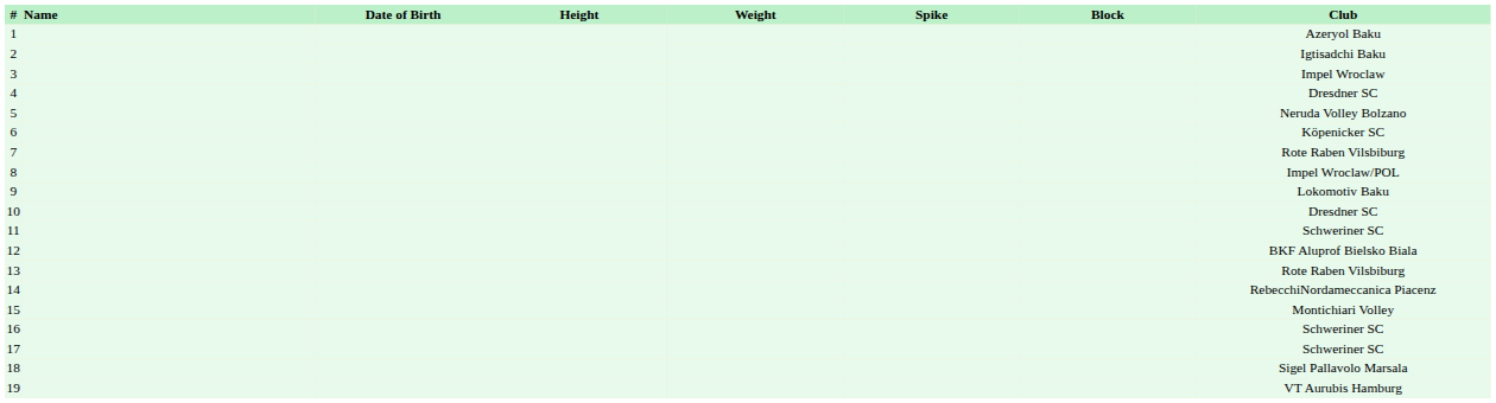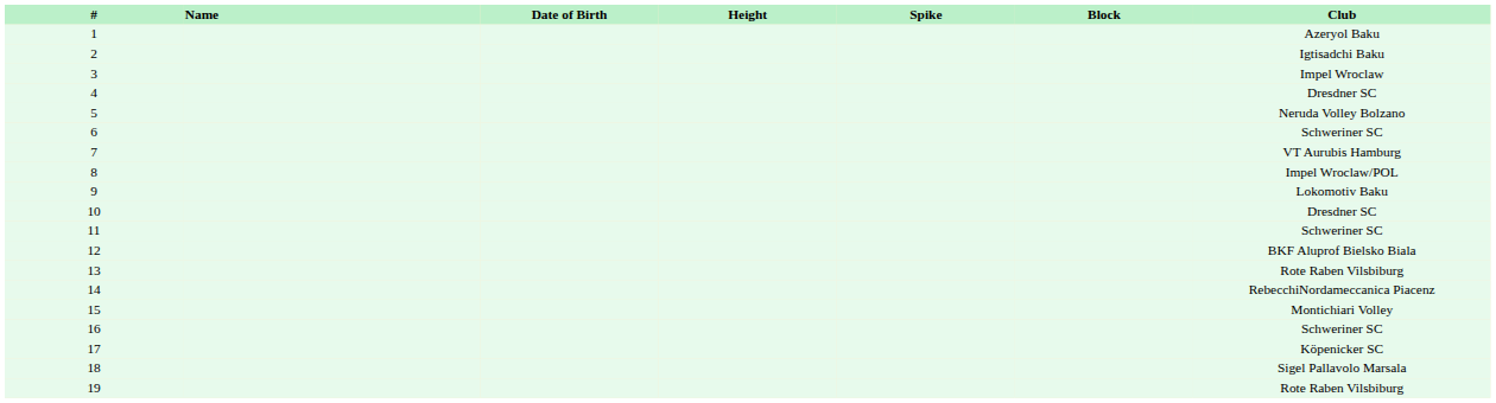 <table border=0 cellpadding=2 cellspacing=0  |- bgcolor=#FFECCE style="text-align:center; font-size:90%; width:100%">
 <tr bgcolor=#BBF0C9>
 <th>#</th>
 <th align=left width=20%>Name</th>
 <th width=12%>Date of Birth</th>
 <th width=12%>Height</th>
-<th width=12%>Weight</th>
 <th width=12%>Spike</th>
 <th width=12%>Block</th>
 <th width=20%>Club</th>
 </tr>
 <tr bgcolor=#E7FAEC>
 <td>1</td>
 <td align=left></td>
 <td align=right></td>
-<td></td>
 <td></td>
 <td></td>
 <td></td>
 <td>Azeryol Baku</td>
 </tr>
 <tr bgcolor=#E7FAEC>
 <td>2</td>
 <td align=left></td>
 <td align=right></td>
 <td></td>
 <td></td>
 <td></td>
-<td></td>
 <td>Igtisadchi Baku</td>
 </tr>
 <tr bgcolor=#E7FAEC>
 <td>3</td>
 <td align=left></td>
 <td align=right></td>
-<td></td>
 <td></td>
 <td></td>
 <td></td>
 <td>Impel Wroclaw</td>
 </tr>
 <tr bgcolor=#E7FAEC>
 <td>4</td>
 <td align=left></td>
 <td align=right></td>
 <td></td>
 <td></td>
 <td></td>
-<td></td>
 <td>Dresdner SC</td>
 </tr>
 <tr bgcolor=#E7FAEC>
 <td>5</td>
 <td align=left></td>
 <td align=right></td>
-<td></td>
 <td></td>
 <td></td>
 <td></td>
 <td>Neruda Volley Bolzano</td>
 </tr>
 <tr bgcolor=#E7FAEC>
 <td>6</td>
 <td align=left></td>
 <td align=right></td>
 <td></td>
 <td></td>
 <td></td>
-<td></td>
-<td>Köpenicker SC</td>
+<td>Schweriner SC</td>
 </tr>
 <tr bgcolor=#E7FAEC>
 <td>7</td>
 <td align=left></td>
 <td align=right></td>
 <td></td>
 <td></td>
 <td></td>
-<td></td>
-<td>Rote Raben Vilsbiburg</td>
+<td>VT Aurubis Hamburg</td>
 </tr>
 <tr bgcolor=#E7FAEC>
 <td>8</td>
 <td align=left></td>
 <td align=right></td>
-<td></td>
 <td></td>
 <td></td>
 <td></td>
 <td>Impel Wroclaw/POL</td>
 </tr>
 <tr bgcolor=#E7FAEC>
 <td>9</td>
 <td align=left></td>
 <td align=right></td>
 <td></td>
 <td></td>
 <td></td>
-<td></td>
 <td>Lokomotiv Baku</td>
 </tr>
 <tr bgcolor=#E7FAEC>
 <td>10</td>
 <td align=left></td>
 <td align=right></td>
-<td></td>
 <td></td>
 <td></td>
 <td></td>
 <td>Dresdner SC</td>
 </tr>
 <tr bgcolor=#E7FAEC>
 <td>11</td>
 <td align=left></td>
 <td align=right></td>
 <td></td>
 <td></td>
 <td></td>
-<td></td>
 <td>Schweriner SC</td>
 </tr>
 <tr bgcolor=#E7FAEC>
 <td>12</td>
 <td align=left></td>
 <td align=right></td>
-<td></td>
 <td></td>
 <td></td>
 <td></td>
 <td>BKF Aluprof Bielsko Biala</td>
 </tr>
 <tr bgcolor=#E7FAEC>
 <td>13</td>
 <td align=left></td>
 <td align=right></td>
 <td></td>
 <td></td>
 <td></td>
-<td></td>
 <td>Rote Raben Vilsbiburg</td>
 </tr>
 <tr bgcolor=#E7FAEC>
 <td>14</td>
 <td align=left></td>
 <td align=right></td>
-<td></td>
 <td></td>
 <td></td>
 <td></td>
 <td>RebecchiNordameccanica Piacenz</td>
 </tr>
 <tr bgcolor=#E7FAEC>
 <td>15</td>
 <td align=left></td>
 <td align=right></td>
 <td></td>
 <td></td>
 <td></td>
-<td></td>
 <td>Montichiari Volley</td>
 </tr>
 <tr bgcolor=#E7FAEC>
 <td>16</td>
 <td align=left></td>
 <td align=right></td>
-<td></td>
 <td></td>
 <td></td>
 <td></td>
 <td>Schweriner SC</td>
 </tr>
 <tr bgcolor=#E7FAEC>
 <td>17</td>
 <td align=left></td>
 <td align=right></td>
 <td></td>
 <td></td>
 <td></td>
-<td></td>
-<td>Schweriner SC</td>
+<td>Köpenicker SC</td>
 </tr>
 <tr bgcolor=#E7FAEC>
 <td>18</td>
 <td align=left></td>
 <td align=right></td>
-<td></td>
 <td></td>
 <td></td>
 <td></td>
 <td>Sigel Pallavolo Marsala</td>
 </tr>
 <tr bgcolor=#E7FAEC>
 <td>19</td>
 <td align=left></td>
 <td align=right></td>
 <td></td>
 <td></td>
 <td></td>
-<td></td>
-<td>VT Aurubis Hamburg</td>
+<td>Rote Raben Vilsbiburg</td>
 </tr>
 </table>
